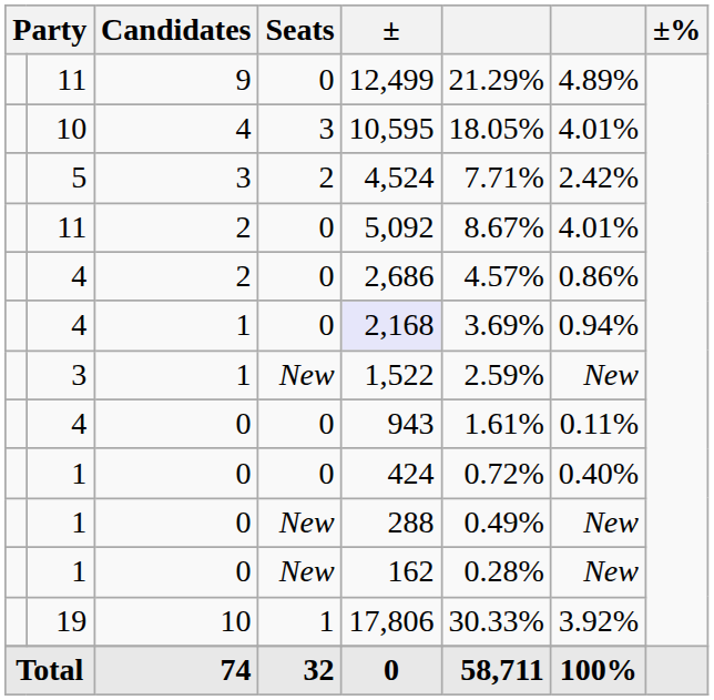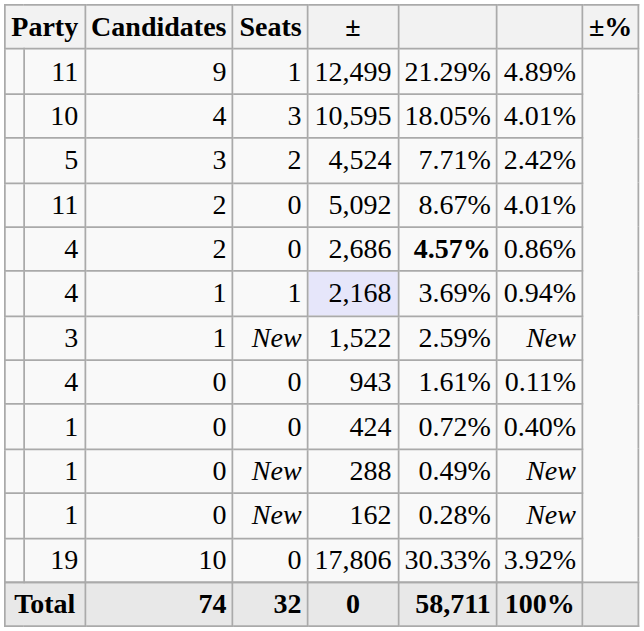 <table class=wikitable>
 <tr>
 <th colspan=2 align=center>Party</th>
 <th>Candidates</th>
 <th>Seats</th>
 <th>±</th>
 <th></th>
 <th></th>
 <th>±%</th>
 </tr>
 <tr>
 <td></td>
 <td align=right>11</td>
 <td align=right>9</td>
-<td align=right> 0</td>
+<td align=right> 1</td>
 <td align=right>12,499</td>
 <td align=right>21.29%</td>
 <td align=right> 4.89%</td>
 </tr>
 <tr>
 <td></td>
 <td align=right>10</td>
 <td align=right>4</td>
 <td align=right> 3</td>
 <td align=right>10,595</td>
 <td align=right>18.05%</td>
 <td align=right> 4.01%</td>
 </tr>
 <tr>
 <td></td>
 <td align=right>5</td>
 <td align=right>3</td>
 <td align=right> 2</td>
 <td align=right>4,524</td>
 <td align=right>7.71%</td>
 <td align=right> 2.42%</td>
 </tr>
 <tr>
 <td></td>
 <td align=right>11</td>
 <td align=right>2</td>
 <td align=right> 0</td>
 <td align=right>5,092</td>
 <td align=right>8.67%</td>
 <td align=right> 4.01%</td>
 </tr>
 <tr>
 <td></td>
 <td align=right>4</td>
 <td align=right>2</td>
 <td align=right> 0</td>
 <td align=right>2,686</td>
-<td align=right>4.57%</td>
+<td align=right><strong>4.57%</strong></td>
 <td align=right> 0.86%</td>
 </tr>
 <tr>
 <td></td>
 <td align=right>4</td>
 <td align=right>1</td>
-<td align=right> 0</td>
+<td align=right> 1</td>
 <td align=right style="background: lavender;">2,168</td>
 <td align=right>3.69%</td>
 <td align=right> 0.94%</td>
 </tr>
 <tr>
 <td></td>
 <td align=right>3</td>
 <td align=right> 1</td>
 <td align=right><em>New</em></td>
 <td align=right>1,522</td>
 <td align=right>2.59%</td>
 <td align=right><em>New</em></td>
 </tr>
 <tr>
 <td></td>
 <td align=right>4</td>
 <td align=right>0</td>
 <td align=right> 0</td>
 <td align=right>943</td>
 <td align=right>1.61%</td>
 <td align=right> 0.11%</td>
 </tr>
 <tr>
 <td></td>
 <td align=right>1</td>
 <td align=right>0</td>
 <td align=right> 0</td>
 <td align=right>424</td>
 <td align=right>0.72%</td>
 <td align=right> 0.40%</td>
 </tr>
 <tr>
 <td></td>
 <td align=right>1</td>
 <td align=right>0</td>
 <td align=right><em>New</em></td>
 <td align=right>288</td>
 <td align=right>0.49%</td>
 <td align=right><em>New</em></td>
 </tr>
 <tr>
 <td></td>
 <td align=right>1</td>
 <td align=right>0</td>
 <td align=right><em>New</em></td>
 <td align=right>162</td>
 <td align=right>0.28%</td>
 <td align=right><em>New</em></td>
 </tr>
 <tr>
 <td></td>
 <td align=right>19</td>
 <td align=right>10</td>
-<td align=right> 1</td>
+<td align=right> 0</td>
 <td align=right>17,806</td>
 <td align=right>30.33%</td>
 <td align=right> 3.92%</td>
 </tr>
 <tr>
 </tr>
 <tr style="font-weight:bold; background:rgb(232,232,232);">
 <td colspan=2 align=center>Total</td>
 <td align=right>74</td>
 <td align=right>32</td>
 <td align=center> 0</td>
 <td align=right>58,711</td>
 <td align=center>100%</td>
 <td></td>
 </tr>
 </table>
